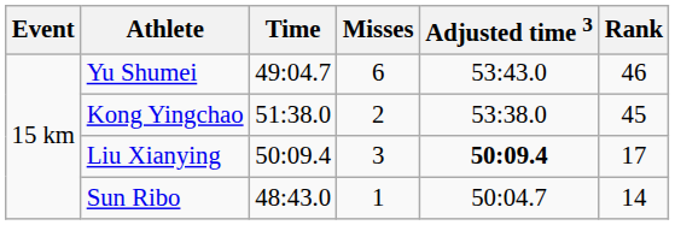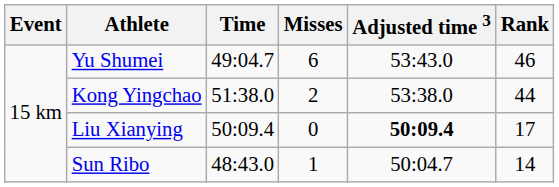 <table class="wikitable" style="font-size:90%">
 <tr>
 <th>Event</th>
 <th>Athlete</th>
 <th>Time</th>
 <th>Misses</th>
 <th>Adjusted time <sup>3</sup></th>
 <th>Rank</th>
 </tr>
 <tr>
 <td rowspan="4">15 km</td>
 <td><a href='#'>Yu Shumei</a></td>
 <td align="center">49:04.7</td>
 <td align="center">6</td>
 <td align="center">53:43.0</td>
 <td align="center">46</td>
 </tr>
 <tr>
 <td><a href='#'>Kong Yingchao</a></td>
 <td align="center">51:38.0</td>
 <td align="center">2</td>
 <td align="center">53:38.0</td>
-<td align="center">45</td>
+<td align="center">44</td>
 </tr>
 <tr>
 <td><a href='#'>Liu Xianying</a></td>
 <td align="center">50:09.4</td>
-<td align="center">3</td>
+<td align="center">0</td>
 <td align="center"><strong>50:09.4</strong></td>
 <td align="center">17</td>
 </tr>
 <tr>
 <td><a href='#'>Sun Ribo</a></td>
 <td align="center">48:43.0</td>
 <td align="center">1</td>
 <td align="center">50:04.7</td>
 <td align="center">14</td>
 </tr>
 </table>
